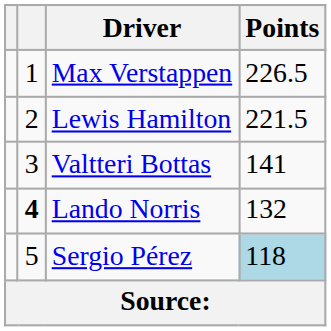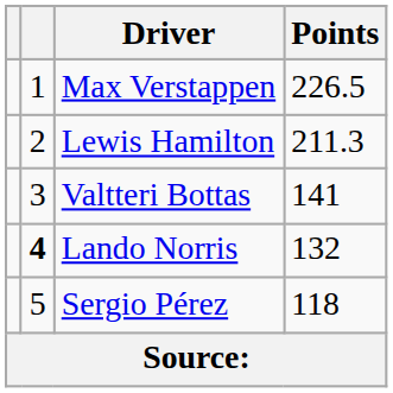 <table class="wikitable" style="font-size: 85%;">
 <tr>
 <th scope="col"></th>
 <th scope="col"></th>
 <th scope="col">Driver</th>
 <th scope="col">Points</th>
 </tr>
 <tr>
 <td align="left"></td>
 <td align="center">1</td>
 <td> <a href='#'>Max Verstappen</a></td>
 <td align="left">226.5</td>
 </tr>
 <tr>
 <td align="left"></td>
 <td align="center">2</td>
 <td> <a href='#'>Lewis Hamilton</a></td>
-<td align="left">221.5</td>
+<td align="left">211.3</td>
 </tr>
 <tr>
 <td align="left"></td>
 <td align="center">3</td>
 <td> <a href='#'>Valtteri Bottas</a></td>
 <td align="left">141</td>
 </tr>
 <tr>
 <td align="left"></td>
 <td align="center"><strong>4</strong></td>
 <td> <a href='#'>Lando Norris</a></td>
 <td align="left">132</td>
 </tr>
 <tr>
 <td align="left"></td>
 <td align="center">5</td>
 <td> <a href='#'>Sergio Pérez</a></td>
-<td align="left" style="background: lightblue;">118</td>
+<td align="left">118</td>
 </tr>
 <tr>
 <th colspan=4>Source:</th>
 </tr>
 </table>
